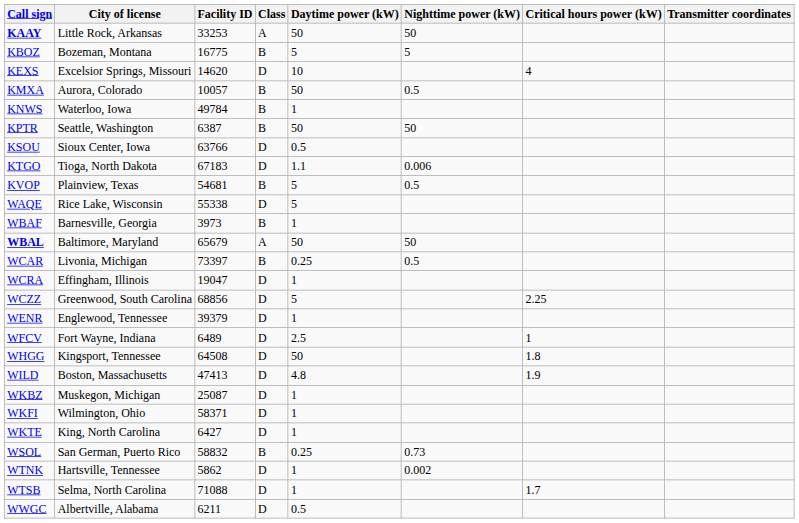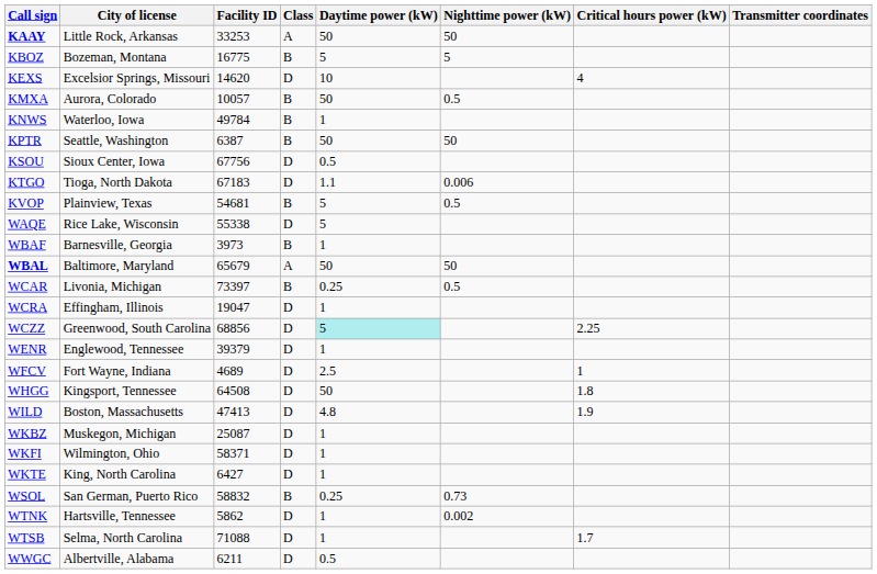 <table class="wikitable sortable">
 <tr>
 <th><a href='#'>Call sign</a></th>
 <th>City of license</th>
 <th>Facility ID</th>
 <th>Class</th>
 <th>Daytime power (kW)</th>
 <th>Nighttime power (kW)</th>
 <th>Critical hours power (kW)</th>
 <th>Transmitter coordinates</th>
 </tr>
 <tr>
 <td><strong><a href='#'>KAAY</a></strong></td>
 <td>Little Rock, Arkansas</td>
 <td>33253</td>
 <td>A</td>
 <td>50</td>
 <td>50</td>
 <td></td>
 <td></td>
 </tr>
 <tr>
 <td><a href='#'>KBOZ</a></td>
 <td>Bozeman, Montana</td>
 <td>16775</td>
 <td>B</td>
 <td>5</td>
 <td>5</td>
 <td></td>
 <td></td>
 </tr>
 <tr>
 <td><a href='#'>KEXS</a></td>
 <td>Excelsior Springs, Missouri</td>
 <td>14620</td>
 <td>D</td>
 <td>10</td>
 <td></td>
 <td>4</td>
 <td></td>
 </tr>
 <tr>
 <td><a href='#'>KMXA</a></td>
 <td>Aurora, Colorado</td>
 <td>10057</td>
 <td>B</td>
 <td>50</td>
 <td>0.5</td>
 <td></td>
 <td></td>
 </tr>
 <tr>
 <td><a href='#'>KNWS</a></td>
 <td>Waterloo, Iowa</td>
 <td>49784</td>
 <td>B</td>
 <td>1</td>
 <td></td>
 <td></td>
 <td></td>
 </tr>
 <tr>
 <td><a href='#'>KPTR</a></td>
 <td>Seattle, Washington</td>
 <td>6387</td>
 <td>B</td>
 <td>50</td>
 <td>50</td>
 <td></td>
 <td></td>
 </tr>
 <tr>
 <td><a href='#'>KSOU</a></td>
 <td>Sioux Center, Iowa</td>
-<td>63766</td>
+<td>67756</td>
 <td>D</td>
 <td>0.5</td>
 <td></td>
 <td></td>
 <td></td>
 </tr>
 <tr>
 <td><a href='#'>KTGO</a></td>
 <td>Tioga, North Dakota</td>
 <td>67183</td>
 <td>D</td>
 <td>1.1</td>
 <td>0.006</td>
 <td></td>
 <td></td>
 </tr>
 <tr>
 <td><a href='#'>KVOP</a></td>
 <td>Plainview, Texas</td>
 <td>54681</td>
 <td>B</td>
 <td>5</td>
 <td>0.5</td>
 <td></td>
 <td></td>
 </tr>
 <tr>
 <td><a href='#'>WAQE</a></td>
 <td>Rice Lake, Wisconsin</td>
 <td>55338</td>
 <td>D</td>
 <td>5</td>
 <td></td>
 <td></td>
 <td></td>
 </tr>
 <tr>
 <td><a href='#'>WBAF</a></td>
 <td>Barnesville, Georgia</td>
 <td>3973</td>
 <td>B</td>
 <td>1</td>
 <td></td>
 <td></td>
 <td></td>
 </tr>
 <tr>
 <td><strong><a href='#'>WBAL</a></strong></td>
 <td>Baltimore, Maryland</td>
 <td>65679</td>
 <td>A</td>
 <td>50</td>
 <td>50</td>
 <td></td>
 <td></td>
 </tr>
 <tr>
 <td><a href='#'>WCAR</a></td>
 <td>Livonia, Michigan</td>
 <td>73397</td>
 <td>B</td>
 <td>0.25</td>
 <td>0.5</td>
 <td></td>
 <td></td>
 </tr>
 <tr>
 <td><a href='#'>WCRA</a></td>
 <td>Effingham, Illinois</td>
 <td>19047</td>
 <td>D</td>
 <td>1</td>
 <td></td>
 <td></td>
 <td></td>
 </tr>
 <tr>
 <td><a href='#'>WCZZ</a></td>
 <td>Greenwood, South Carolina</td>
 <td>68856</td>
 <td>D</td>
-<td>5</td>
+<td style="background: paleturquoise;">5</td>
 <td></td>
 <td>2.25</td>
 <td></td>
 </tr>
 <tr>
 <td><a href='#'>WENR</a></td>
 <td>Englewood, Tennessee</td>
 <td>39379</td>
 <td>D</td>
 <td>1</td>
 <td></td>
 <td></td>
 <td></td>
 </tr>
 <tr>
 <td><a href='#'>WFCV</a></td>
 <td>Fort Wayne, Indiana</td>
-<td>6489</td>
+<td>4689</td>
 <td>D</td>
 <td>2.5</td>
 <td></td>
 <td>1</td>
 <td></td>
 </tr>
 <tr>
 <td><a href='#'>WHGG</a></td>
 <td>Kingsport, Tennessee</td>
 <td>64508</td>
 <td>D</td>
 <td>50</td>
 <td></td>
 <td>1.8</td>
 <td></td>
 </tr>
 <tr>
 <td><a href='#'>WILD</a></td>
 <td>Boston, Massachusetts</td>
 <td>47413</td>
 <td>D</td>
 <td>4.8</td>
 <td></td>
 <td>1.9</td>
 <td></td>
 </tr>
 <tr>
 <td><a href='#'>WKBZ</a></td>
 <td>Muskegon, Michigan</td>
 <td>25087</td>
 <td>D</td>
 <td>1</td>
 <td></td>
 <td></td>
 <td></td>
 </tr>
 <tr>
 <td><a href='#'>WKFI</a></td>
 <td>Wilmington, Ohio</td>
 <td>58371</td>
 <td>D</td>
 <td>1</td>
 <td></td>
 <td></td>
 <td></td>
 </tr>
 <tr>
 <td><a href='#'>WKTE</a></td>
 <td>King, North Carolina</td>
 <td>6427</td>
 <td>D</td>
 <td>1</td>
 <td></td>
 <td></td>
 <td></td>
 </tr>
 <tr>
 <td><a href='#'>WSOL</a></td>
 <td>San German, Puerto Rico</td>
 <td>58832</td>
 <td>B</td>
 <td>0.25</td>
 <td>0.73</td>
 <td></td>
 <td></td>
 </tr>
 <tr>
 <td><a href='#'>WTNK</a></td>
 <td>Hartsville, Tennessee</td>
 <td>5862</td>
 <td>D</td>
 <td>1</td>
 <td>0.002</td>
 <td></td>
 <td></td>
 </tr>
 <tr>
 <td><a href='#'>WTSB</a></td>
 <td>Selma, North Carolina</td>
 <td>71088</td>
 <td>D</td>
 <td>1</td>
 <td></td>
 <td>1.7</td>
 <td></td>
 </tr>
 <tr>
 <td><a href='#'>WWGC</a></td>
 <td>Albertville, Alabama</td>
 <td>6211</td>
 <td>D</td>
 <td>0.5</td>
 <td></td>
 <td></td>
 <td></td>
 </tr>
 </table>
